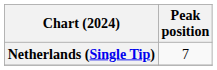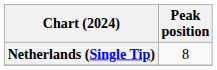 <table class="wikitable sortable plainrowheaders" style="text-align:center">
 <tr>
 <th scope="col">Chart (2024)</th>
 <th scope="col">Peak<br>position</th>
 </tr>
 <tr>
 <th scope="row">Netherlands (<a href='#'>Single Tip</a>)</th>
-<td>7</td>
+<td>8</td>
 </tr>
 <tr>
 </tr>
 </table>
